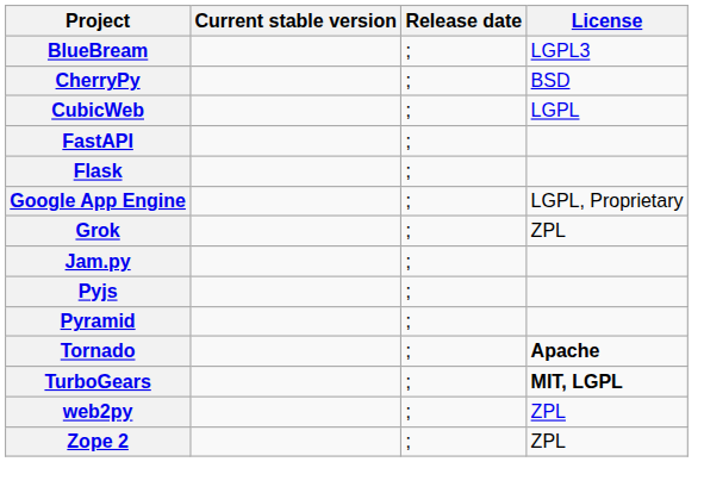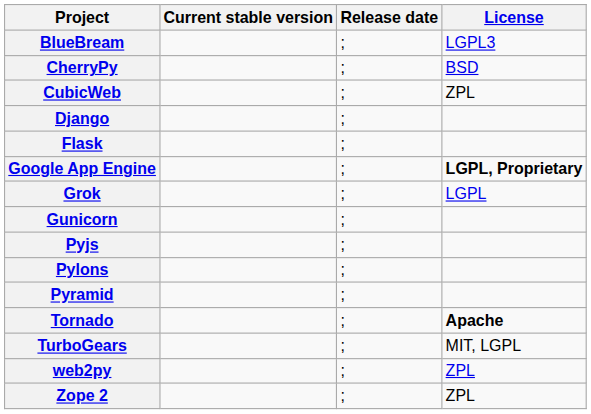 <table class="wikitable sortable sort-under" style="font-size: 90%">
 <tr>
 <th>Project</th>
 <th>Current stable version</th>
 <th>Release date</th>
 <th><a href='#'>License</a></th>
 </tr>
 <tr>
 <th><a href='#'>BlueBream</a></th>
 <td></td>
 <td>; </td>
 <td><a href='#'>LGPL3</a></td>
 </tr>
 <tr>
 <th><a href='#'>CherryPy</a></th>
 <td></td>
 <td>; </td>
 <td><a href='#'>BSD</a></td>
 </tr>
 <tr>
 <th><a href='#'>CubicWeb</a></th>
 <td></td>
 <td>; </td>
-<td><a href='#'>LGPL</a></td>
+<td>ZPL</td>
 </tr>
 <tr>
-<th><a href='#'>FastAPI</a></th>
+<th><a href='#'>Django</a></th>
 <td></td>
 <td>; </td>
 <td></td>
 </tr>
 <tr>
 <th><a href='#'>Flask</a></th>
 <td></td>
 <td>; </td>
 <td></td>
 </tr>
 <tr>
 <th><a href='#'>Google App Engine</a></th>
 <td></td>
 <td>; </td>
-<td>LGPL, Proprietary</td>
+<td><strong>LGPL, Proprietary</strong></td>
 </tr>
 <tr>
 <th><a href='#'>Grok</a></th>
 <td></td>
 <td>; </td>
-<td>ZPL</td>
+<td><a href='#'>LGPL</a></td>
 </tr>
 <tr>
-<th><a href='#'>Jam.py</a></th>
+<th><a href='#'>Gunicorn</a></th>
 <td></td>
 <td>; </td>
 <td></td>
 </tr>
 <tr>
 <th><a href='#'>Pyjs</a></th>
+<td></td>
+<td>; </td>
+<td></td>
+</tr>
+<tr>
+<th><a href='#'>Pylons</a></th>
 <td></td>
 <td>; </td>
 <td></td>
 </tr>
 <tr>
 <th><a href='#'>Pyramid</a></th>
 <td></td>
 <td>; </td>
 <td></td>
 </tr>
 <tr>
 <th><a href='#'>Tornado</a></th>
 <td></td>
 <td>; </td>
 <td><strong>Apache</strong></td>
 </tr>
 <tr>
 <th><a href='#'>TurboGears</a></th>
 <td></td>
 <td>; </td>
-<td><strong>MIT, LGPL</strong></td>
+<td>MIT, LGPL</td>
 </tr>
 <tr>
 <th><a href='#'>web2py</a></th>
 <td></td>
 <td>; </td>
 <td><a href='#'>ZPL</a></td>
 </tr>
 <tr>
 <th><a href='#'>Zope 2</a></th>
 <td></td>
 <td>; </td>
 <td>ZPL</td>
 </tr>
 </table>
